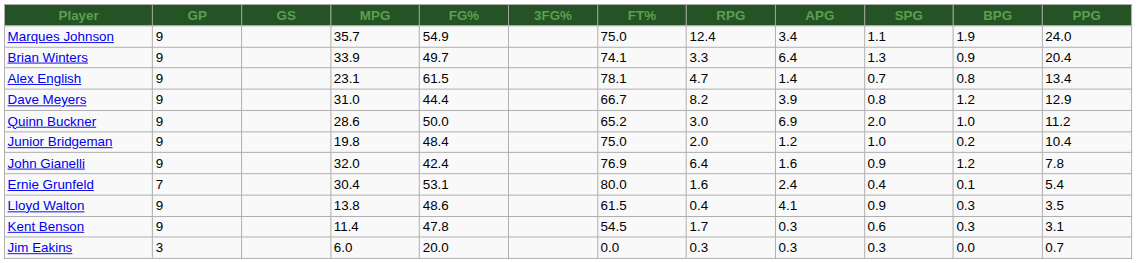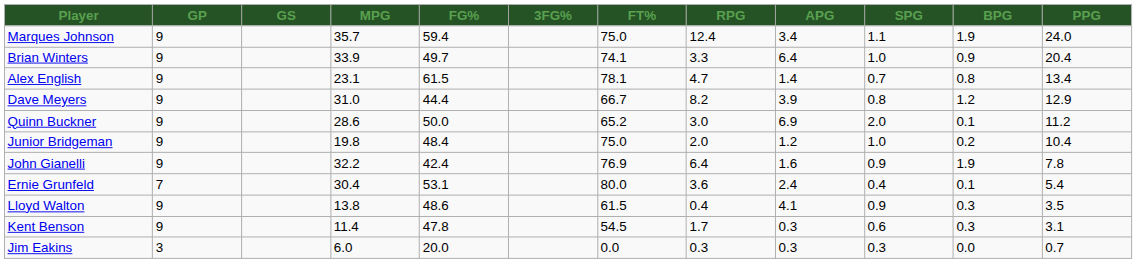 <table class="wikitable sortable" style="font-size: 90%">
 <tr>
 <th style="background:#255325; color:#59A04F" width="10%">Player</th>
 <th style="background:#255325; color:#59A04F" width="6%">GP</th>
 <th style="background:#255325; color:#59A04F" width="6%">GS</th>
 <th style="background:#255325; color:#59A04F" width="6%">MPG</th>
 <th style="background:#255325; color:#59A04F" width="6%">FG%</th>
 <th style="background:#255325; color:#59A04F" width="6%">3FG%</th>
 <th style="background:#255325; color:#59A04F" width="6%">FT%</th>
 <th style="background:#255325; color:#59A04F" width="6%">RPG</th>
 <th style="background:#255325; color:#59A04F" width="6%">APG</th>
 <th style="background:#255325; color:#59A04F" width="6%">SPG</th>
 <th style="background:#255325; color:#59A04F" width="6%">BPG</th>
 <th style="background:#255325; color:#59A04F" width="6%">PPG</th>
 </tr>
 <tr>
 <td><a href='#'>Marques Johnson</a></td>
 <td>9</td>
 <td></td>
 <td>35.7</td>
-<td>54.9</td>
+<td>59.4</td>
 <td></td>
 <td>75.0</td>
 <td>12.4</td>
 <td>3.4</td>
 <td>1.1</td>
 <td>1.9</td>
 <td>24.0</td>
 </tr>
 <tr>
 <td><a href='#'>Brian Winters</a></td>
 <td>9</td>
 <td></td>
 <td>33.9</td>
 <td>49.7</td>
 <td></td>
 <td>74.1</td>
 <td>3.3</td>
 <td>6.4</td>
-<td>1.3</td>
+<td>1.0</td>
 <td>0.9</td>
 <td>20.4</td>
 </tr>
 <tr>
 <td><a href='#'>Alex English</a></td>
 <td>9</td>
 <td></td>
 <td>23.1</td>
 <td>61.5</td>
 <td></td>
 <td>78.1</td>
 <td>4.7</td>
 <td>1.4</td>
 <td>0.7</td>
 <td>0.8</td>
 <td>13.4</td>
 </tr>
 <tr>
 <td><a href='#'>Dave Meyers</a></td>
 <td>9</td>
 <td></td>
 <td>31.0</td>
 <td>44.4</td>
 <td></td>
 <td>66.7</td>
 <td>8.2</td>
 <td>3.9</td>
 <td>0.8</td>
 <td>1.2</td>
 <td>12.9</td>
 </tr>
 <tr>
 <td><a href='#'>Quinn Buckner</a></td>
 <td>9</td>
 <td></td>
 <td>28.6</td>
 <td>50.0</td>
 <td></td>
 <td>65.2</td>
 <td>3.0</td>
 <td>6.9</td>
 <td>2.0</td>
-<td>1.0</td>
+<td>0.1</td>
 <td>11.2</td>
 </tr>
 <tr>
 <td><a href='#'>Junior Bridgeman</a></td>
 <td>9</td>
 <td></td>
 <td>19.8</td>
 <td>48.4</td>
 <td></td>
 <td>75.0</td>
 <td>2.0</td>
 <td>1.2</td>
 <td>1.0</td>
 <td>0.2</td>
 <td>10.4</td>
 </tr>
 <tr>
 <td><a href='#'>John Gianelli</a></td>
 <td>9</td>
 <td></td>
-<td>32.0</td>
+<td>32.2</td>
 <td>42.4</td>
 <td></td>
 <td>76.9</td>
 <td>6.4</td>
 <td>1.6</td>
 <td>0.9</td>
-<td>1.2</td>
+<td>1.9</td>
 <td>7.8</td>
 </tr>
 <tr>
 <td><a href='#'>Ernie Grunfeld</a></td>
 <td>7</td>
 <td></td>
 <td>30.4</td>
 <td>53.1</td>
 <td></td>
 <td>80.0</td>
-<td>1.6</td>
+<td>3.6</td>
 <td>2.4</td>
 <td>0.4</td>
 <td>0.1</td>
 <td>5.4</td>
 </tr>
 <tr>
 <td><a href='#'>Lloyd Walton</a></td>
 <td>9</td>
 <td></td>
 <td>13.8</td>
 <td>48.6</td>
 <td></td>
 <td>61.5</td>
 <td>0.4</td>
 <td>4.1</td>
 <td>0.9</td>
 <td>0.3</td>
 <td>3.5</td>
 </tr>
 <tr>
 <td><a href='#'>Kent Benson</a></td>
 <td>9</td>
 <td></td>
 <td>11.4</td>
 <td>47.8</td>
 <td></td>
 <td>54.5</td>
 <td>1.7</td>
 <td>0.3</td>
 <td>0.6</td>
 <td>0.3</td>
 <td>3.1</td>
 </tr>
 <tr>
 <td><a href='#'>Jim Eakins</a></td>
 <td>3</td>
 <td></td>
 <td>6.0</td>
 <td>20.0</td>
 <td></td>
 <td>0.0</td>
 <td>0.3</td>
 <td>0.3</td>
 <td>0.3</td>
 <td>0.0</td>
 <td>0.7</td>
 </tr>
 </table>
